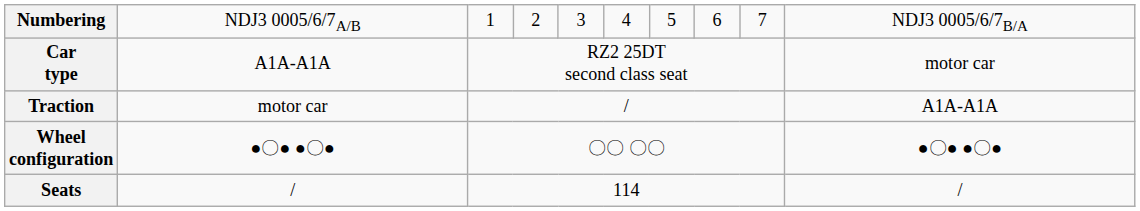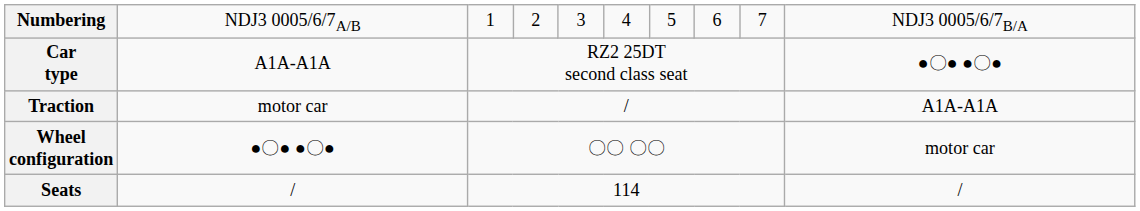 <table class="wikitable" style="text-align: center; font-size: small;">
 <tr>
 <th>Numbering</th>
 <td>NDJ3 0005/6/7<sub>A/B</sub></td>
 <td>1</td>
 <td>2</td>
 <td>3</td>
 <td>4</td>
 <td>5</td>
 <td>6</td>
 <td>7</td>
 <td>NDJ3 0005/6/7<sub>B/A</sub></td>
 </tr>
 <tr>
 <th style="width: 10%;">Car<br>type</th>
 <td>A1A-A1A</td>
 <td colspan="7">RZ2 25DT<br>second class seat</td>
-<td>motor car</td>
+<td>●〇● ●〇●</td>
 </tr>
 <tr>
 <th style="width: 10%;">Traction</th>
 <td>motor car</td>
 <td colspan="7">/</td>
 <td>A1A-A1A</td>
 </tr>
 <tr>
 <th>Wheel<br>configuration</th>
 <td>●〇● ●〇●</td>
 <td colspan="7">〇〇 〇〇</td>
-<td>●〇● ●〇●</td>
+<td>motor car</td>
 </tr>
 <tr>
 <th>Seats</th>
 <td>/</td>
 <td colspan="7">114</td>
 <td>/</td>
 </tr>
 </table>
